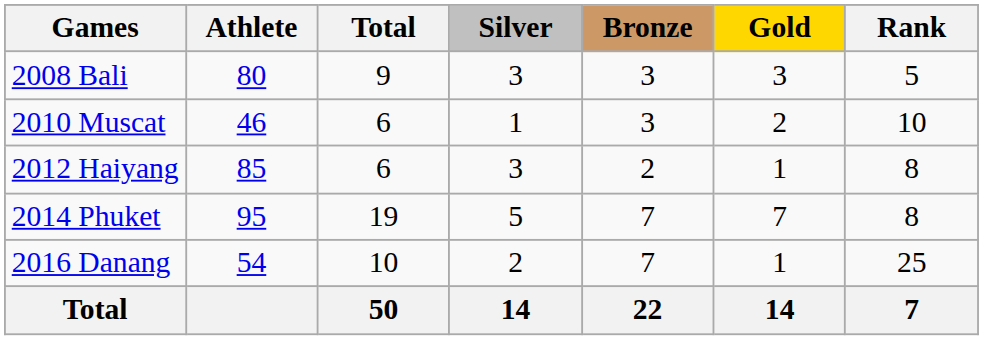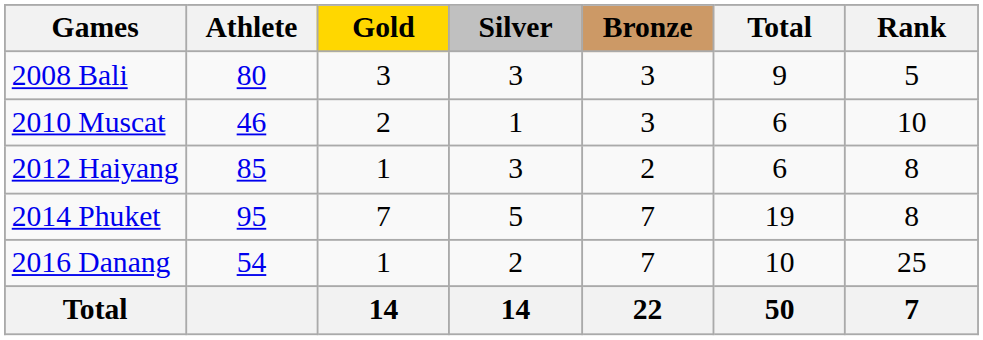 <table class="wikitable sortable" style="margin-top:0em; text-align:center; font-size:100%;">
 <tr>
 <th>Games</th>
 <th style="width:4em;">Athlete</th>
-<th style="width:4em;">Total</th>
+<th style="background:gold; width:4em;"><strong>Gold</strong></th>
 <th style="background:silver; width:4em;"><strong>Silver</strong></th>
 <th style="background:#cc9966; width:4em;"><strong>Bronze</strong></th>
-<th style="background:gold; width:4em;"><strong>Gold</strong></th>
+<th style="width:4em;">Total</th>
 <th style="width:4em;">Rank</th>
 </tr>
 <tr>
 <td align=left> <a href='#'>2008 Bali</a></td>
 <td><a href='#'>80</a></td>
-<td>9</td>
 <td>3</td>
 <td>3</td>
 <td>3</td>
+<td>9</td>
 <td>5</td>
 </tr>
 <tr>
 <td align=left> <a href='#'>2010 Muscat</a></td>
 <td><a href='#'>46</a></td>
-<td>6</td>
+<td>2</td>
 <td>1</td>
 <td>3</td>
-<td>2</td>
+<td>6</td>
 <td>10</td>
 </tr>
 <tr>
 <td align=left> <a href='#'>2012 Haiyang</a></td>
 <td><a href='#'>85</a></td>
-<td>6</td>
+<td>1</td>
 <td>3</td>
 <td>2</td>
-<td>1</td>
+<td>6</td>
 <td>8</td>
 </tr>
 <tr>
 <td align=left> <a href='#'>2014 Phuket</a></td>
 <td><a href='#'>95</a></td>
-<td>19</td>
+<td>7</td>
 <td>5</td>
 <td>7</td>
-<td>7</td>
+<td>19</td>
 <td>8</td>
 </tr>
 <tr>
 <td align=left> <a href='#'>2016 Danang</a></td>
 <td><a href='#'>54</a></td>
-<td>10</td>
+<td>1</td>
 <td>2</td>
 <td>7</td>
-<td>1</td>
+<td>10</td>
 <td>25</td>
 </tr>
 <tr>
 <th>Total</th>
 <th></th>
-<th>50</th>
+<th>14</th>
 <th>14</th>
 <th>22</th>
-<th>14</th>
+<th>50</th>
 <th>7</th>
 </tr>
 </table>
